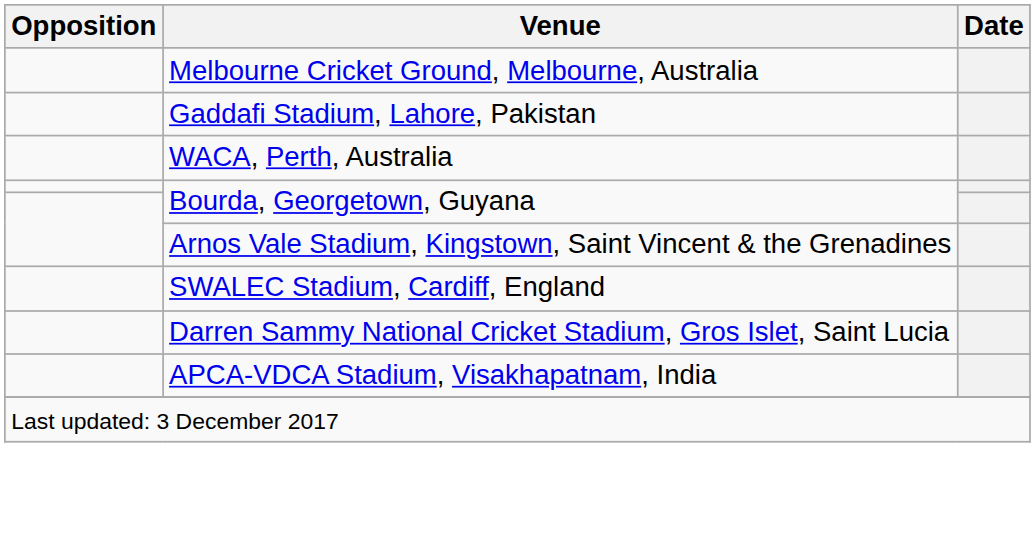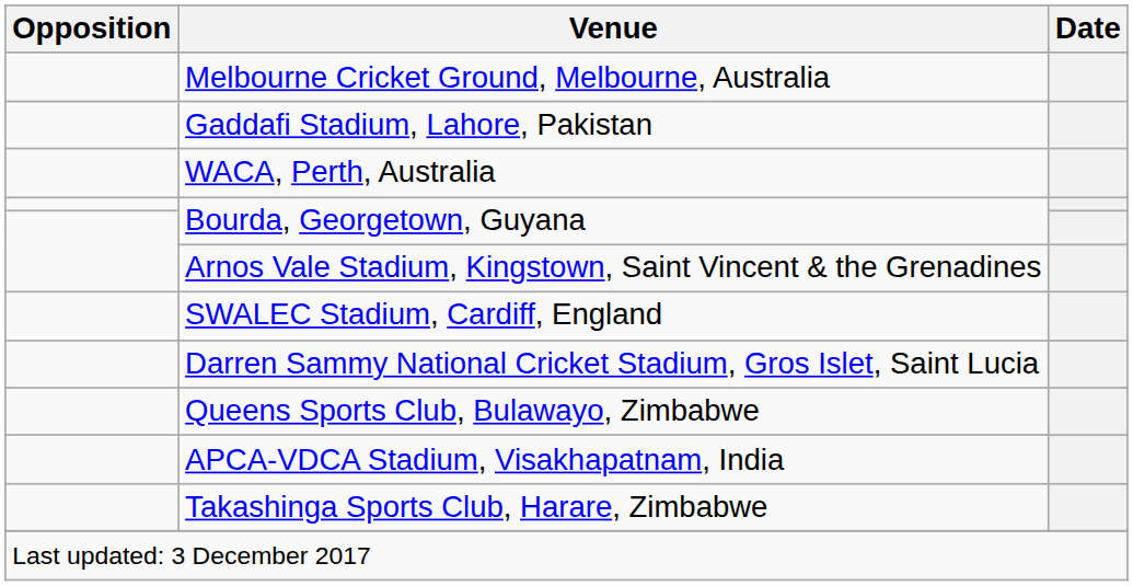 <table class="wikitable plainrowheaders sortable">
 <tr>
 <th scope=col>Opposition</th>
 <th scope=col>Venue</th>
 <th scope=col>Date</th>
 </tr>
 <tr>
 <td scope=row></td>
 <td><a href='#'>Melbourne Cricket Ground</a>, <a href='#'>Melbourne</a>, Australia</td>
 <th scope=row></th>
 </tr>
 <tr>
 <td scope=row></td>
 <td><a href='#'>Gaddafi Stadium</a>, <a href='#'>Lahore</a>, Pakistan</td>
 <th scope=row></th>
 </tr>
 <tr>
 <td scope=row></td>
 <td><a href='#'>WACA</a>, <a href='#'>Perth</a>, Australia</td>
 <th scope=row></th>
 </tr>
 <tr>
 <td scope=row></td>
 <td rowspan=2><a href='#'>Bourda</a>, <a href='#'>Georgetown</a>, Guyana</td>
 <th scope=row></th>
 </tr>
 <tr>
 <td scope=row rowspan=2></td>
 <th scope=row></th>
 </tr>
 <tr>
 <td><a href='#'>Arnos Vale Stadium</a>, <a href='#'>Kingstown</a>, Saint Vincent & the Grenadines</td>
 <th scope=row></th>
 </tr>
 <tr>
 <td scope=row></td>
 <td><a href='#'>SWALEC Stadium</a>, <a href='#'>Cardiff</a>, England</td>
 <th scope=row></th>
 </tr>
 <tr>
 <td scope=row></td>
 <td><a href='#'>Darren Sammy National Cricket Stadium</a>, <a href='#'>Gros Islet</a>, Saint Lucia</td>
 <th scope=row></th>
 </tr>
 <tr>
 <td scope=row></td>
+<td><a href='#'>Queens Sports Club</a>, <a href='#'>Bulawayo</a>, Zimbabwe</td>
+<th scope=row></th>
+</tr>
+<tr>
+<td scope=row></td>
 <td><a href='#'>APCA-VDCA Stadium</a>, <a href='#'>Visakhapatnam</a>, India</td>
+<th scope=row></th>
+</tr>
+<tr>
+<td scope=row></td>
+<td><a href='#'>Takashinga Sports Club</a>, <a href='#'>Harare</a>, Zimbabwe</td>
 <th scope=row></th>
 </tr>
 <tr>
 </tr>
 <tr class=sortbottom>
 <td colspan=3><small>Last updated: 3 December 2017</small></td>
 </tr>
 </table>
